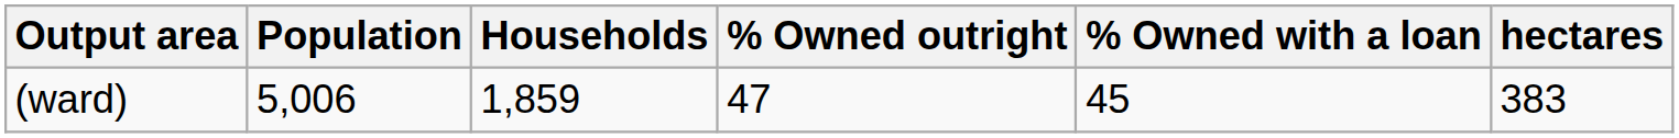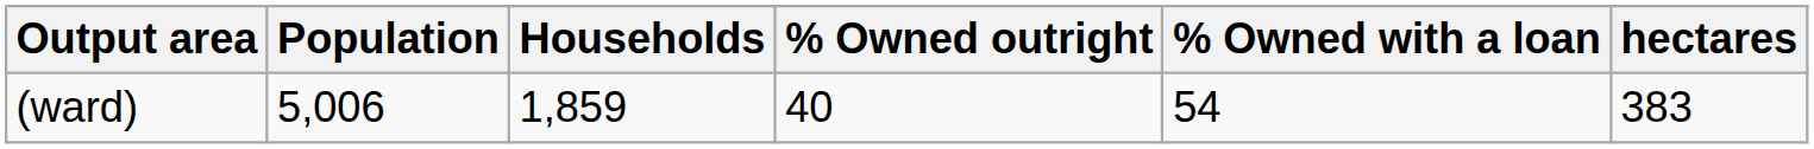 <table class="wikitable">
 <tr>
 <th>Output area</th>
 <th>Population</th>
 <th>Households</th>
 <th>% Owned outright</th>
 <th>% Owned with a loan</th>
 <th>hectares</th>
 </tr>
 <tr>
 <td>(ward)</td>
 <td>5,006</td>
 <td>1,859</td>
-<td>47</td>
-<td>45</td>
+<td>40</td>
+<td>54</td>
 <td>383</td>
 </tr>
 </table>
